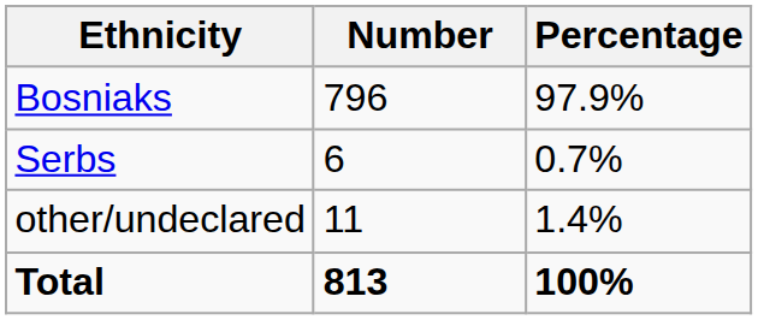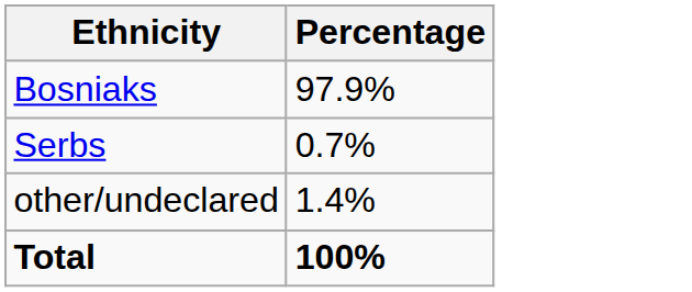 <table class="wikitable">
 <tr>
 <th width="100px">Ethnicity</th>
-<th width="80px">Number</th>
 <th width="80px">Percentage</th>
 </tr>
 <tr>
 <td><a href='#'>Bosniaks</a></td>
-<td>796</td>
 <td>97.9%</td>
 </tr>
 <tr>
 <td><a href='#'>Serbs</a></td>
-<td>6</td>
 <td>0.7%</td>
 </tr>
 <tr>
 <td>other/undeclared</td>
-<td>11</td>
 <td>1.4%</td>
 </tr>
 <tr>
 <td><strong>Total</strong></td>
-<td><strong>813</strong></td>
 <td><strong>100%</strong></td>
 </tr>
 </table>
